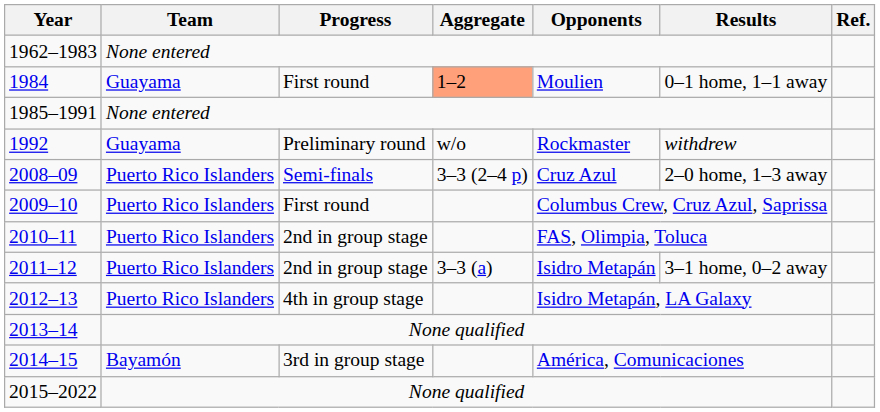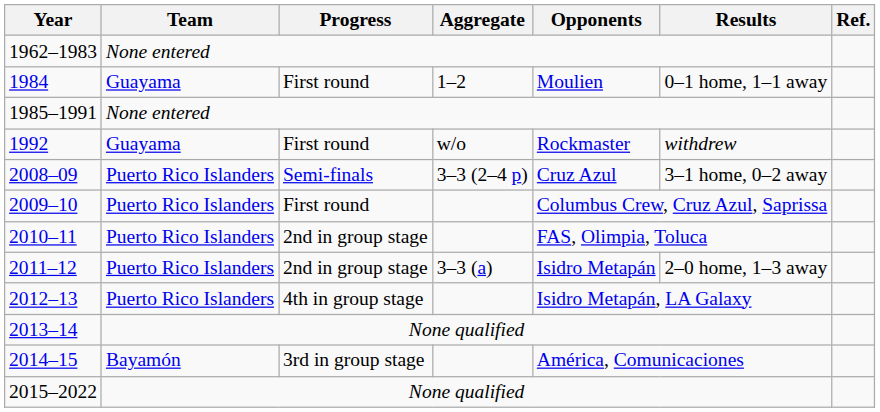 <table class="wikitable">
 <tr>
 <th>Year</th>
 <th>Team</th>
 <th>Progress</th>
 <th>Aggregate</th>
 <th>Opponents</th>
 <th>Results</th>
 <th>Ref.</th>
 </tr>
 <tr>
 <td>1962–1983</td>
 <td colspan="5"><em>None entered</em></td>
 <td></td>
 </tr>
 <tr>
 <td><a href='#'>1984</a></td>
 <td><a href='#'>Guayama</a></td>
 <td>First round</td>
-<td style="background: lightsalmon;">1–2</td>
+<td>1–2</td>
 <td> <a href='#'>Moulien</a></td>
 <td>0–1 home, 1–1 away</td>
 <td></td>
 </tr>
 <tr>
 <td>1985–1991</td>
 <td colspan="5"><em>None entered</em></td>
 <td></td>
 </tr>
 <tr>
 <td><a href='#'>1992</a></td>
 <td><a href='#'>Guayama</a></td>
-<td>Preliminary round</td>
+<td>First round</td>
 <td>w/o</td>
 <td> <a href='#'>Rockmaster</a></td>
 <td><em>withdrew</em></td>
 <td></td>
 </tr>
 <tr>
 <td><a href='#'>2008–09</a></td>
 <td><a href='#'>Puerto Rico Islanders</a></td>
 <td><a href='#'>Semi-finals</a></td>
 <td>3–3 (2–4 <a href='#'>p</a>)</td>
 <td align="left"> <a href='#'>Cruz Azul</a></td>
-<td>2–0 home, 1–3 away</td>
+<td>3–1 home, 0–2 away</td>
 <td></td>
 </tr>
 <tr>
 <td><a href='#'>2009–10</a></td>
 <td><a href='#'>Puerto Rico Islanders</a></td>
 <td>First round</td>
 <td></td>
 <td colspan="2"> <a href='#'>Columbus Crew</a>,  <a href='#'>Cruz Azul</a>,  <a href='#'>Saprissa</a></td>
 <td></td>
 </tr>
 <tr>
 <td><a href='#'>2010–11</a></td>
 <td><a href='#'>Puerto Rico Islanders</a></td>
 <td>2nd in group stage</td>
 <td></td>
 <td colspan="2"> <a href='#'>FAS</a>,  <a href='#'>Olimpia</a>,  <a href='#'>Toluca</a></td>
 <td></td>
 </tr>
 <tr>
 <td><a href='#'>2011–12</a></td>
 <td><a href='#'>Puerto Rico Islanders</a></td>
 <td>2nd in group stage</td>
 <td>3–3 (<a href='#'>a</a>)</td>
 <td align="left"> <a href='#'>Isidro Metapán</a></td>
-<td>3–1 home, 0–2 away</td>
+<td>2–0 home, 1–3 away</td>
 <td></td>
 </tr>
 <tr>
 <td><a href='#'>2012–13</a></td>
 <td><a href='#'>Puerto Rico Islanders</a></td>
 <td>4th in group stage</td>
 <td></td>
 <td colspan="2"> <a href='#'>Isidro Metapán</a>,  <a href='#'>LA Galaxy</a></td>
 <td></td>
 </tr>
 <tr>
 <td><a href='#'>2013–14</a></td>
 <td colspan="5" align="center"><em>None qualified</em></td>
 <td></td>
 </tr>
 <tr>
 <td><a href='#'>2014–15</a></td>
 <td><a href='#'>Bayamón</a></td>
 <td>3rd in group stage</td>
 <td></td>
 <td colspan="2"> <a href='#'>América</a>,  <a href='#'>Comunicaciones</a></td>
 <td></td>
 </tr>
 <tr>
 <td>2015–2022</td>
 <td align="center" colspan="5"><em>None qualified</em></td>
 <td></td>
 </tr>
 </table>
